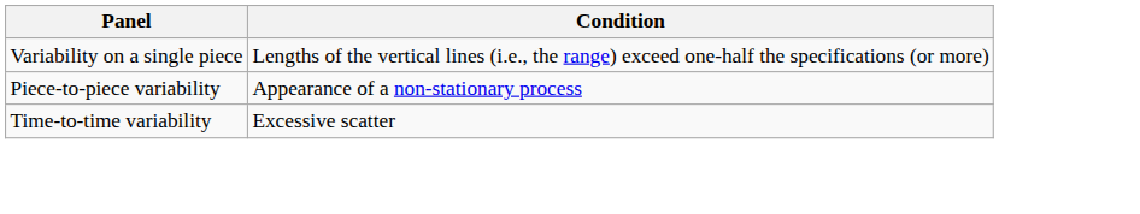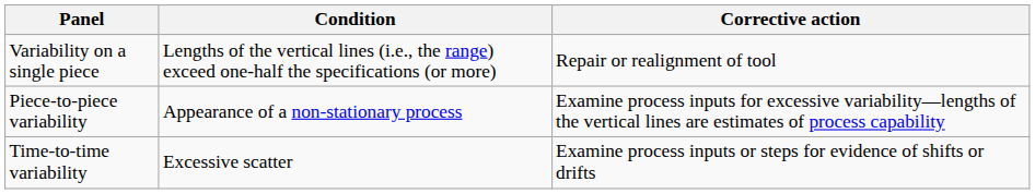 <table class="wikitable">
 <tr>
 <th>Panel</th>
 <th>Condition</th>
+<th>Corrective action</th>
 </tr>
 <tr>
 <td>Variability on a single piece</td>
 <td>Lengths of the vertical lines (i.e., the <a href='#'>range</a>) exceed one-half the specifications (or more)</td>
+<td>Repair or realignment of tool</td>
 </tr>
 <tr>
 <td>Piece-to-piece variability</td>
 <td>Appearance of a <a href='#'>non-stationary process</a></td>
+<td>Examine process inputs for excessive variability—lengths of the vertical lines are estimates of <a href='#'>process capability</a></td>
 </tr>
 <tr>
 <td>Time-to-time variability</td>
 <td>Excessive scatter</td>
+<td>Examine process inputs or steps for evidence of shifts or drifts</td>
 </tr>
 </table>
